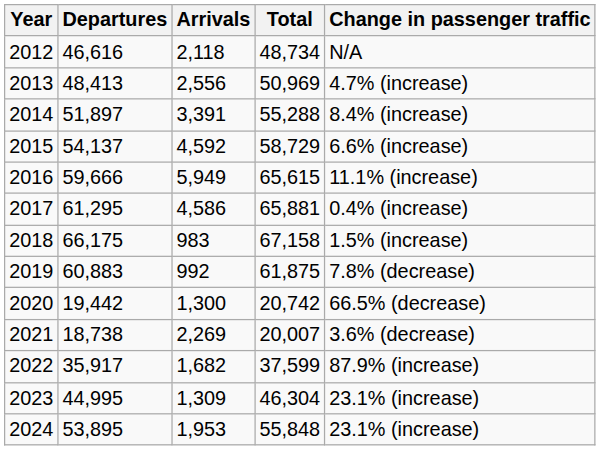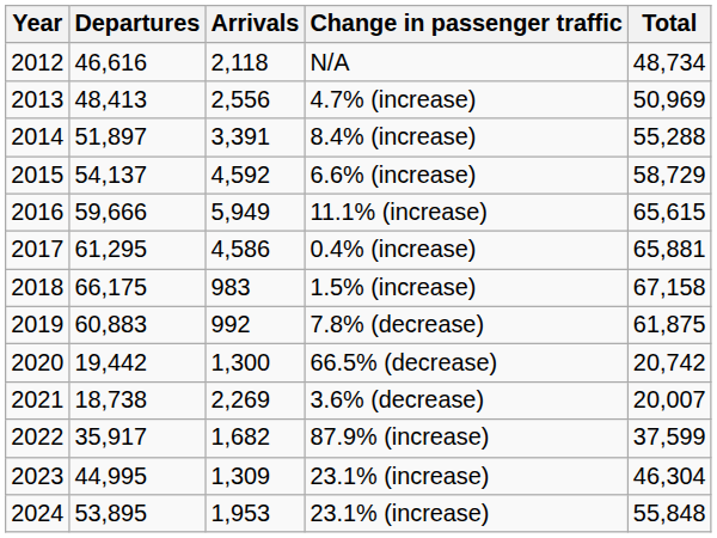 <table class="wikitable sortable">
 <tr>
 <th>Year</th>
 <th>Departures</th>
 <th>Arrivals</th>
+<th>Change in passenger traffic</th>
 <th>Total</th>
-<th>Change in passenger traffic</th>
 </tr>
 <tr>
 <td>2012</td>
 <td>46,616</td>
 <td>2,118</td>
+<td>N/A</td>
 <td>48,734</td>
-<td>N/A</td>
 </tr>
 <tr>
 <td>2013</td>
 <td>48,413</td>
 <td>2,556</td>
+<td> 4.7% (increase)</td>
 <td>50,969</td>
-<td> 4.7% (increase)</td>
 </tr>
 <tr>
 <td>2014</td>
 <td>51,897</td>
 <td>3,391</td>
+<td> 8.4% (increase)</td>
 <td>55,288</td>
-<td> 8.4% (increase)</td>
 </tr>
 <tr>
 <td>2015</td>
 <td>54,137</td>
 <td>4,592</td>
+<td> 6.6% (increase)</td>
 <td>58,729</td>
-<td> 6.6% (increase)</td>
 </tr>
 <tr>
 <td>2016</td>
 <td>59,666</td>
 <td>5,949</td>
+<td> 11.1% (increase)</td>
 <td>65,615</td>
-<td> 11.1% (increase)</td>
 </tr>
 <tr>
 <td>2017</td>
 <td>61,295</td>
 <td>4,586</td>
+<td> 0.4% (increase)</td>
 <td>65,881</td>
-<td> 0.4% (increase)</td>
 </tr>
 <tr>
 <td>2018</td>
 <td>66,175</td>
 <td>983</td>
+<td> 1.5% (increase)</td>
 <td>67,158</td>
-<td> 1.5% (increase)</td>
 </tr>
 <tr>
 <td>2019</td>
 <td>60,883</td>
 <td>992</td>
+<td> 7.8% (decrease)</td>
 <td>61,875</td>
-<td> 7.8% (decrease)</td>
 </tr>
 <tr>
 <td>2020</td>
 <td>19,442</td>
 <td>1,300</td>
+<td> 66.5% (decrease)</td>
 <td>20,742</td>
-<td> 66.5% (decrease)</td>
 </tr>
 <tr>
 <td>2021</td>
 <td>18,738</td>
 <td>2,269</td>
+<td> 3.6% (decrease)</td>
 <td>20,007</td>
-<td> 3.6% (decrease)</td>
 </tr>
 <tr>
 <td>2022</td>
 <td>35,917</td>
 <td>1,682</td>
+<td> 87.9% (increase)</td>
 <td>37,599</td>
-<td> 87.9% (increase)</td>
 </tr>
 <tr>
 <td>2023</td>
 <td>44,995</td>
 <td>1,309</td>
+<td> 23.1% (increase)</td>
 <td>46,304</td>
-<td> 23.1% (increase)</td>
 </tr>
 <tr>
 <td>2024</td>
 <td>53,895</td>
 <td>1,953</td>
+<td> 23.1% (increase)</td>
 <td>55,848</td>
-<td> 23.1% (increase)</td>
 </tr>
 </table>
